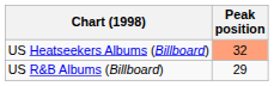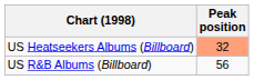 <table Class = "wikitable sortable">
 <tr>
 <th>Chart (1998)</th>
 <th>Peak<br>position</th>
 </tr>
 <tr>
 <td>US <a href='#'>Heatseekers Albums</a> (<em><a href='#'>Billboard</a></em>)</td>
 <td align=center style="background: lightsalmon;">32</td>
 </tr>
 <tr>
 <td>US <a href='#'>R&B Albums</a> (<em>Billboard</em>)</td>
-<td align=center>29</td>
+<td align=center>56</td>
 </tr>
 </table>
